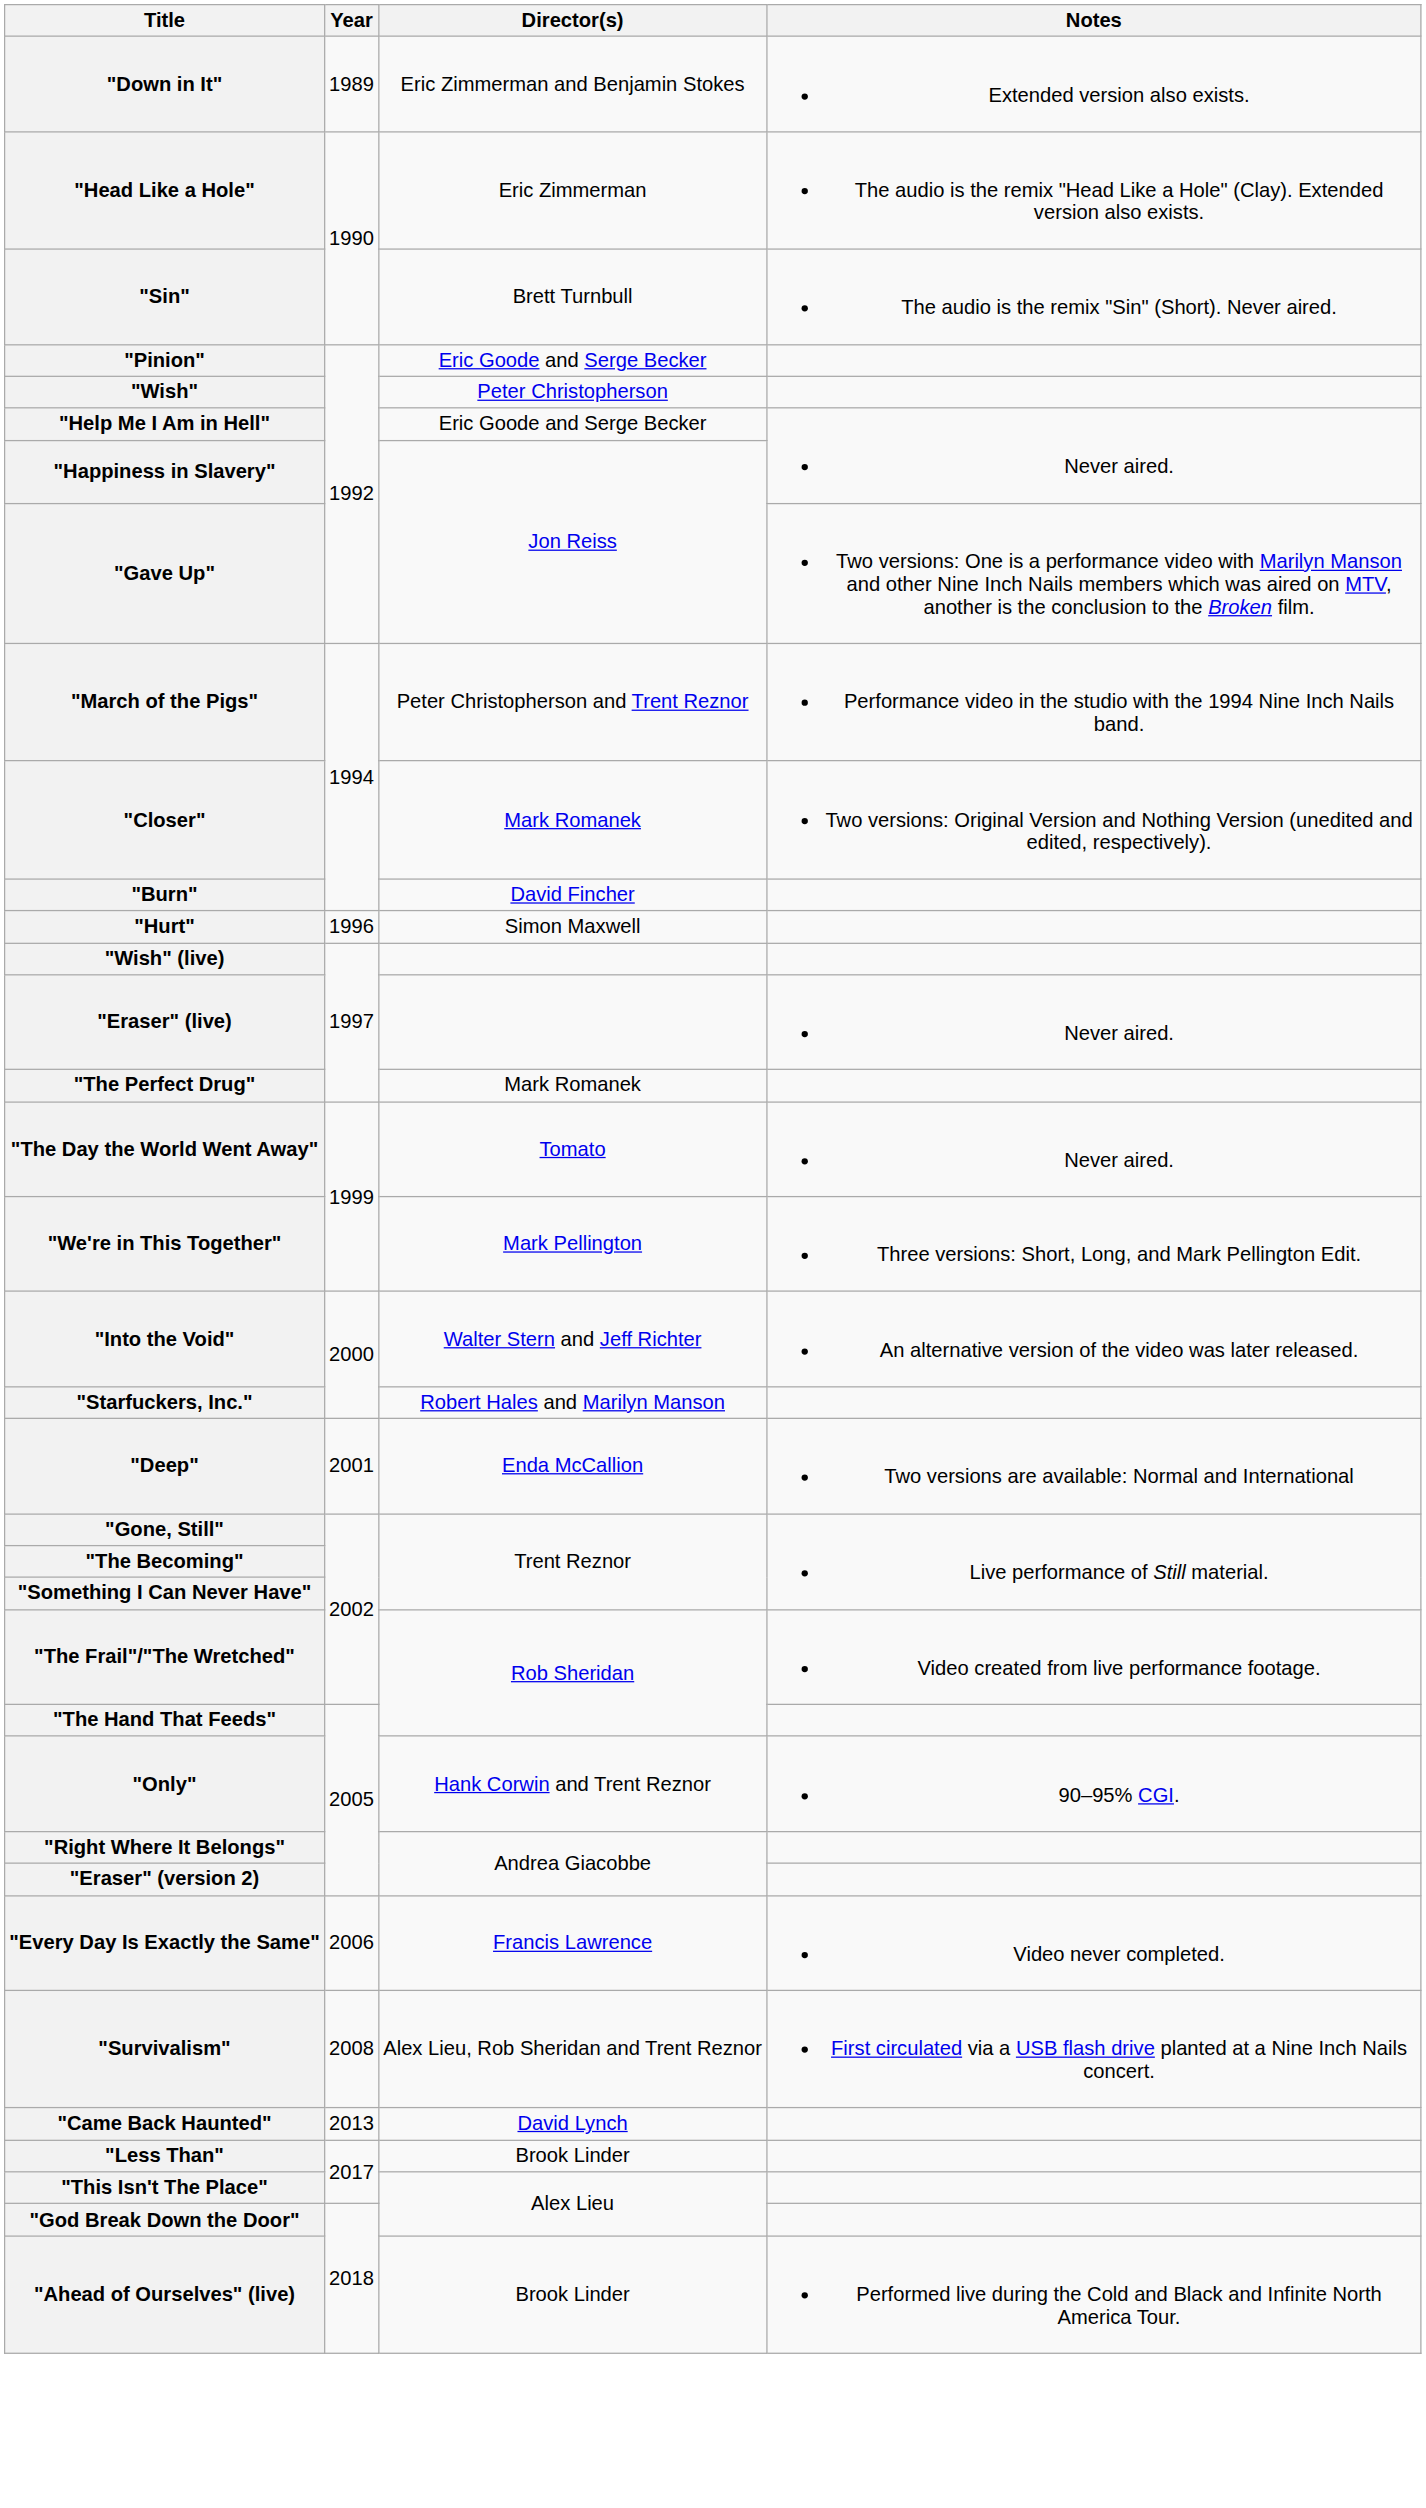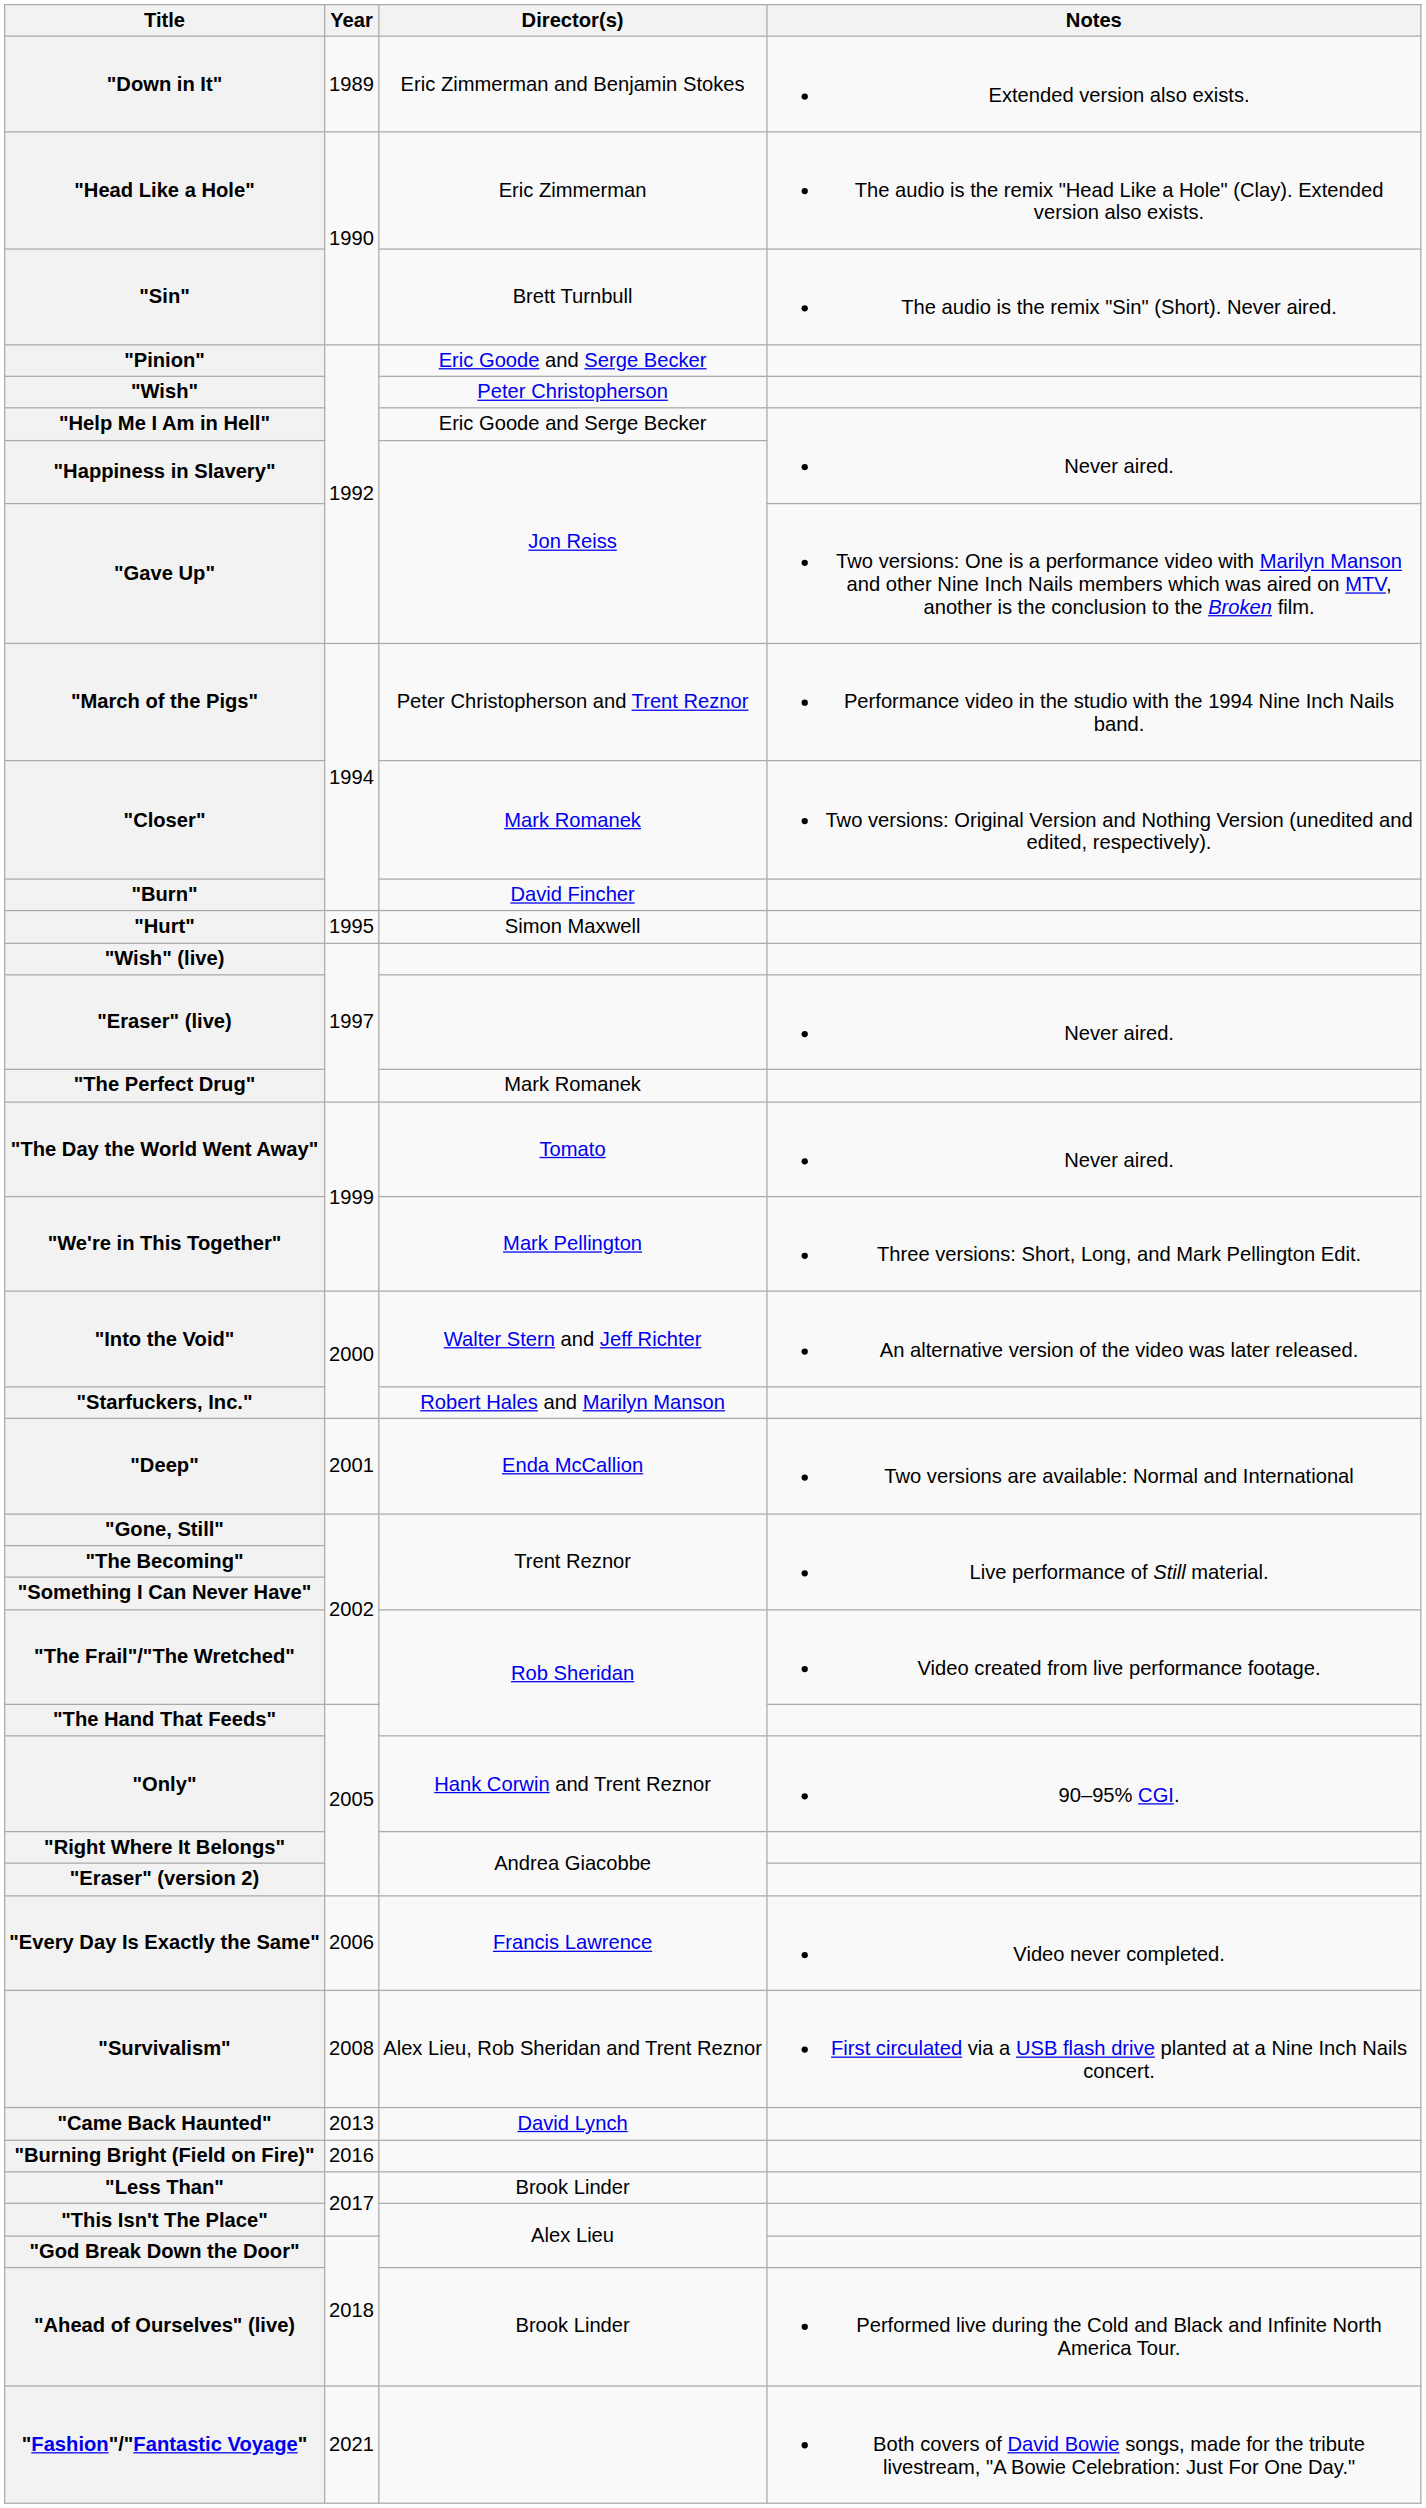 <table class="wikitable plainrowheaders" style="text-align:center">
 <tr>
 <th scope="col">Title</th>
 <th scope="col" style="width:1em;">Year</th>
 <th scope="col">Director(s)</th>
 <th scope="col" style="width:32em;">Notes</th>
 </tr>
 <tr>
 <th scope="row">"Down in It"</th>
 <td>1989</td>
 <td>Eric Zimmerman and Benjamin Stokes</td>
 <td><br><ul><li>Extended version also exists. </li></ul></td>
 </tr>
 <tr>
 <th scope="row">"Head Like a Hole"</th>
 <td rowspan="2">1990</td>
 <td>Eric Zimmerman</td>
 <td><br><ul><li>The audio is the remix "Head Like a Hole" (Clay). Extended version also exists. </li></ul></td>
 </tr>
 <tr>
 <th scope="row">"Sin"</th>
 <td>Brett Turnbull</td>
 <td><br><ul><li>The audio is the remix "Sin" (Short). Never aired.</li></ul></td>
 </tr>
 <tr>
 <th scope="row">"Pinion"</th>
 <td rowspan="5">1992</td>
 <td><a href='#'>Eric Goode</a> and <a href='#'>Serge Becker</a></td>
 <td></td>
 </tr>
 <tr>
 <th scope="row">"Wish"</th>
 <td><a href='#'>Peter Christopherson</a></td>
 <td></td>
 </tr>
 <tr>
 <th scope="row">"Help Me I Am in Hell"</th>
 <td>Eric Goode and Serge Becker</td>
 <td rowspan="2"><br><ul><li>Never aired.</li></ul></td>
 </tr>
 <tr>
 <th scope="row">"Happiness in Slavery"</th>
 <td rowspan="2"><a href='#'>Jon Reiss</a></td>
 </tr>
 <tr>
 <th scope="row">"Gave Up"</th>
 <td><br><ul><li>Two versions: One is a performance video with <a href='#'>Marilyn Manson</a> and other Nine Inch Nails members which was aired on <a href='#'>MTV</a>, another is the conclusion to the <em><a href='#'>Broken</a></em> film.</li></ul></td>
 </tr>
 <tr>
 <th scope="row">"March of the Pigs"</th>
 <td rowspan="3">1994</td>
 <td>Peter Christopherson and <a href='#'>Trent Reznor</a></td>
 <td><br><ul><li>Performance video in the studio with the 1994 Nine Inch Nails band.</li></ul></td>
 </tr>
 <tr>
 <th scope="row">"Closer"</th>
 <td><a href='#'>Mark Romanek</a></td>
 <td><br><ul><li>Two versions: Original Version and Nothing Version (unedited and edited, respectively).</li></ul></td>
 </tr>
 <tr>
 <th scope="row">"Burn"</th>
 <td><a href='#'>David Fincher</a></td>
 <td></td>
 </tr>
 <tr>
 <th scope="row">"Hurt"</th>
-<td>1996</td>
+<td>1995</td>
 <td>Simon Maxwell</td>
 <td></td>
 </tr>
 <tr>
 <th scope="row">"Wish" (live)</th>
 <td rowspan="3">1997</td>
 <td></td>
 <td></td>
 </tr>
 <tr>
 <th scope="row">"Eraser" (live)</th>
 <td></td>
 <td><br><ul><li>Never aired.</li></ul></td>
 </tr>
 <tr>
 <th scope="row">"The Perfect Drug"</th>
 <td>Mark Romanek</td>
 <td></td>
 </tr>
 <tr>
 <th scope="row">"The Day the World Went Away"</th>
 <td rowspan="2">1999</td>
 <td><a href='#'>Tomato</a></td>
 <td><br><ul><li>Never aired.</li></ul></td>
 </tr>
 <tr>
 <th scope="row">"We're in This Together"</th>
 <td><a href='#'>Mark Pellington</a></td>
 <td><br><ul><li>Three versions: Short, Long, and Mark Pellington Edit.</li></ul></td>
 </tr>
 <tr>
 <th scope="row">"Into the Void"</th>
 <td rowspan="2">2000</td>
 <td><a href='#'>Walter Stern</a> and <a href='#'>Jeff Richter</a></td>
 <td><br><ul><li>An alternative version of the video was later released.</li></ul></td>
 </tr>
 <tr>
 <th scope="row">"Starfuckers, Inc."</th>
 <td><a href='#'>Robert Hales</a> and <a href='#'>Marilyn Manson</a></td>
 <td></td>
 </tr>
 <tr>
 <th scope="row">"Deep"</th>
 <td>2001</td>
 <td><a href='#'>Enda McCallion</a></td>
 <td><br><ul><li>Two versions are available: Normal and International</li></ul></td>
 </tr>
 <tr>
 <th scope="row">"Gone, Still"</th>
 <td rowspan="4">2002</td>
 <td rowspan="3">Trent Reznor</td>
 <td rowspan="3"><br><ul><li>Live performance of <em>Still</em> material.</li></ul></td>
 </tr>
 <tr>
 <th scope="row">"The Becoming"</th>
 </tr>
 <tr>
 <th scope="row">"Something I Can Never Have"</th>
 </tr>
 <tr>
 <th scope="row">"The Frail"/"The Wretched"</th>
 <td rowspan="2"><a href='#'>Rob Sheridan</a></td>
 <td><br><ul><li>Video created from live performance footage.</li></ul></td>
 </tr>
 <tr>
 <th scope="row">"The Hand That Feeds"</th>
 <td rowspan="4">2005</td>
 <td></td>
 </tr>
 <tr>
 <th scope="row">"Only"</th>
 <td><a href='#'>Hank Corwin</a> and Trent Reznor</td>
 <td><br><ul><li>90–95% <a href='#'>CGI</a>.</li></ul></td>
 </tr>
 <tr>
 <th scope="row">"Right Where It Belongs"</th>
 <td rowspan="2">Andrea Giacobbe</td>
 <td></td>
 </tr>
 <tr>
 <th scope="row">"Eraser" (version 2)</th>
 <td></td>
 </tr>
 <tr>
 <th scope="row">"Every Day Is Exactly the Same"</th>
 <td>2006</td>
 <td><a href='#'>Francis Lawrence</a></td>
 <td><br><ul><li>Video never completed.</li></ul></td>
 </tr>
 <tr>
 <th scope="row">"Survivalism"</th>
 <td>2008</td>
 <td>Alex Lieu, Rob Sheridan and Trent Reznor</td>
 <td><br><ul><li><a href='#'>First circulated</a> via a <a href='#'>USB flash drive</a> planted at a Nine Inch Nails concert.</li></ul></td>
 </tr>
 <tr>
 <th scope="row">"Came Back Haunted"</th>
 <td>2013</td>
 <td><a href='#'>David Lynch</a></td>
 <td></td>
 </tr>
 <tr>
+<th scope="row">"Burning Bright (Field on Fire)"</th>
+<td>2016</td>
+<td></td>
+<td></td>
+</tr>
+<tr>
 <th scope="row">"Less Than"</th>
 <td rowspan="2">2017</td>
 <td>Brook Linder</td>
 <td></td>
 </tr>
 <tr>
 <th scope="row">"This Isn't The Place"</th>
 <td rowspan="2">Alex Lieu</td>
 <td></td>
 </tr>
 <tr>
 <th scope="row">"God Break Down the Door"</th>
 <td rowspan="2">2018</td>
 <td></td>
 </tr>
 <tr>
 <th scope="row">"Ahead of Ourselves" (live)</th>
 <td>Brook Linder</td>
 <td><br><ul><li>Performed live during the Cold and Black and Infinite North America Tour.</li></ul></td>
 </tr>
+<tr>
+<th scope="row">"<a href='#'>Fashion</a>"/"<a href='#'>Fantastic Voyage</a>"</th>
+<td>2021</td>
+<td></td>
+<td><br><ul><li>Both covers of <a href='#'>David Bowie</a> songs, made for the tribute livestream, "A Bowie Celebration: Just For One Day."</li></ul></td>
+</tr>
 </table>
